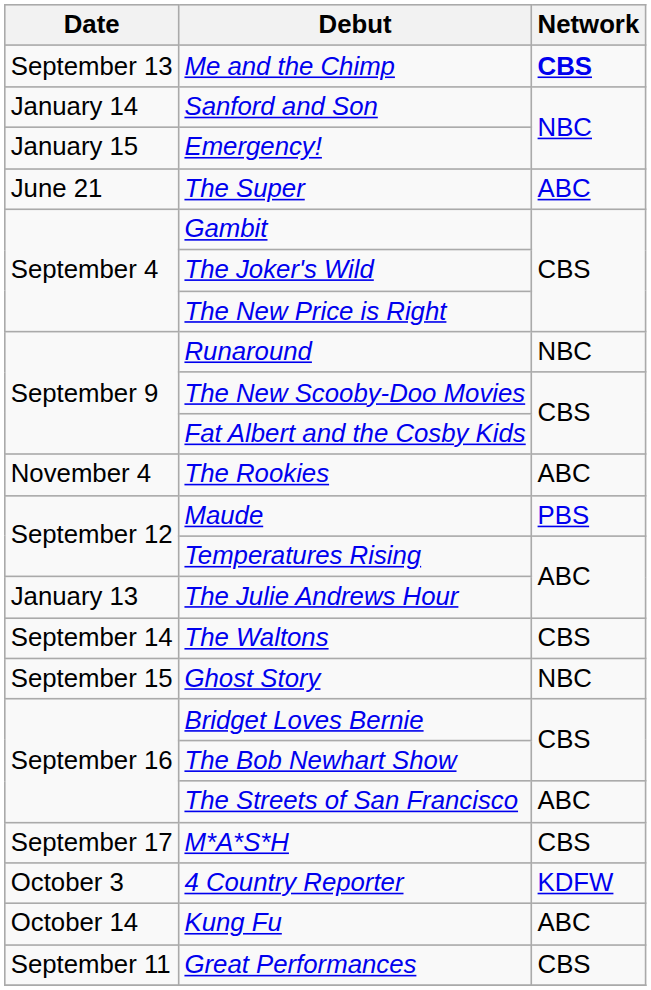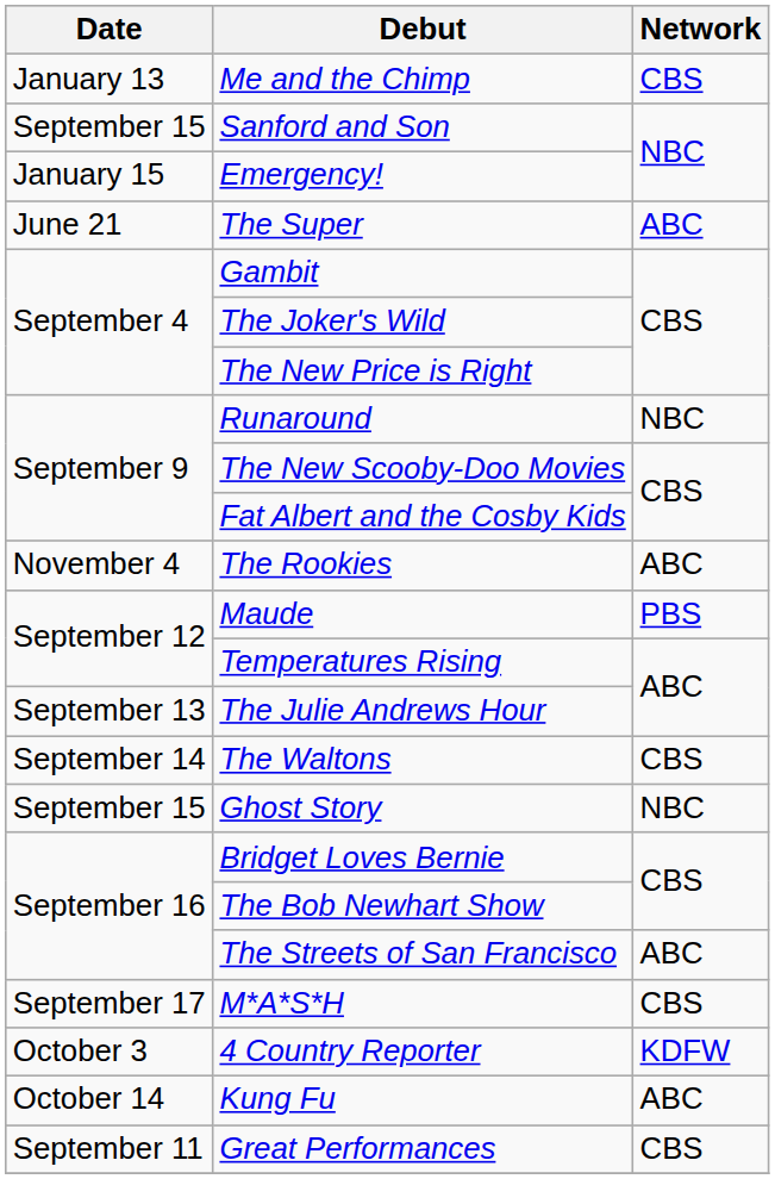 <table class="wikitable sortable">
 <tr>
 <th>Date</th>
 <th>Debut</th>
 <th>Network</th>
 </tr>
 <tr>
-<td>September 13</td>
+<td>January 13</td>
 <td><em><a href='#'>Me and the Chimp</a></em></td>
-<td><strong><a href='#'>CBS</a></strong></td>
+<td><a href='#'>CBS</a></td>
 </tr>
 <tr>
-<td>January 14</td>
+<td>September 15</td>
 <td><em><a href='#'>Sanford and Son</a></em></td>
 <td rowspan=2><a href='#'>NBC</a></td>
 </tr>
 <tr>
 <td>January 15</td>
 <td><em><a href='#'>Emergency!</a></em></td>
 </tr>
 <tr>
 <td>June 21</td>
 <td><em><a href='#'>The Super</a></em></td>
 <td><a href='#'>ABC</a></td>
 </tr>
 <tr>
 <td rowspan=3>September 4</td>
 <td><em><a href='#'>Gambit</a></em></td>
 <td rowspan=3>CBS</td>
 </tr>
 <tr>
 <td><em><a href='#'>The Joker's Wild</a></em></td>
 </tr>
 <tr>
 <td><em><a href='#'>The New Price is Right</a></em></td>
 </tr>
 <tr>
 <td rowspan=3>September 9</td>
 <td><em><a href='#'>Runaround</a></em></td>
 <td>NBC</td>
 </tr>
 <tr>
 <td><em><a href='#'>The New Scooby-Doo Movies</a></em></td>
 <td rowspan=2>CBS</td>
 </tr>
 <tr>
 <td><em><a href='#'>Fat Albert and the Cosby Kids</a></em></td>
 </tr>
 <tr>
 <td>November 4</td>
 <td><em><a href='#'>The Rookies</a></em></td>
 <td>ABC</td>
 </tr>
 <tr>
 <td rowspan=2>September 12</td>
 <td><em><a href='#'>Maude</a></em></td>
 <td><a href='#'>PBS</a></td>
 </tr>
 <tr>
 <td><em><a href='#'>Temperatures Rising</a></em></td>
 <td rowspan=2>ABC</td>
 </tr>
 <tr>
-<td>January 13</td>
+<td>September 13</td>
 <td><em><a href='#'>The Julie Andrews Hour</a></em></td>
 </tr>
 <tr>
 <td>September 14</td>
 <td><em><a href='#'>The Waltons</a></em></td>
 <td>CBS</td>
 </tr>
 <tr>
 <td>September 15</td>
 <td><em><a href='#'>Ghost Story</a></em></td>
 <td>NBC</td>
 </tr>
 <tr>
 <td rowspan=3>September 16</td>
 <td><em><a href='#'>Bridget Loves Bernie</a></em></td>
 <td rowspan=2>CBS</td>
 </tr>
 <tr>
 <td><em><a href='#'>The Bob Newhart Show</a></em></td>
 </tr>
 <tr>
 <td><em><a href='#'>The Streets of San Francisco</a></em></td>
 <td>ABC</td>
 </tr>
 <tr>
 <td>September 17</td>
 <td><em><a href='#'>M*A*S*H</a></em></td>
 <td>CBS</td>
 </tr>
 <tr>
 <td>October 3</td>
 <td><em><a href='#'>4 Country Reporter</a></em></td>
 <td><a href='#'>KDFW</a></td>
 </tr>
 <tr>
 <td>October 14</td>
 <td><em><a href='#'>Kung Fu</a></em></td>
 <td>ABC</td>
 </tr>
 <tr>
 <td>September 11</td>
 <td><em><a href='#'>Great Performances</a></em></td>
 <td>CBS</td>
 </tr>
 <tr>
 </tr>
 </table>
